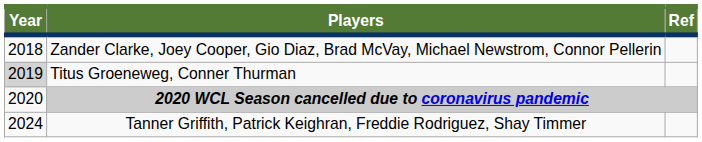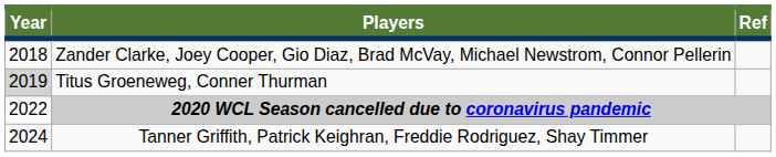 <table class="wikitable" style="text-align:center">
 <tr>
 <th scope="col" style="background-color:#537b35; border-top:#537b35 5px solid; border-bottom:#093162 5px solid; color:#ffffff">Year</th>
 <th scope="col" style="background-color:#537b35; border-top:#537b35 5px solid; border-bottom:#093162 5px solid; color:#ffffff">Players</th>
 <th scope="col" style="background-color:#537b35; border-top:#537b35 5px solid; border-bottom:#093162 5px solid; color:#ffffff">Ref</th>
 </tr>
 <tr>
 <td>2018</td>
 <td style="text-align:left">Zander Clarke, Joey Cooper, Gio Diaz, Brad McVay, Michael Newstrom, Connor Pellerin</td>
 <td></td>
 </tr>
 <tr>
 <td style="background: lightgrey;">2019</td>
 <td style="text-align:left">Titus Groeneweg, Conner Thurman</td>
 <td></td>
 </tr>
 <tr>
-<td>2020</td>
+<td>2022</td>
 <td colspan="2" align="center" bgcolor=#cccccc><strong><em>2020 WCL Season cancelled due to <a href='#'>coronavirus pandemic</a></em></strong></td>
 </tr>
 <tr>
 <td>2024</td>
 <td>Tanner Griffith, Patrick Keighran, Freddie Rodriguez, Shay Timmer</td>
 </tr>
 </table>
